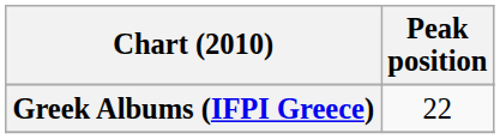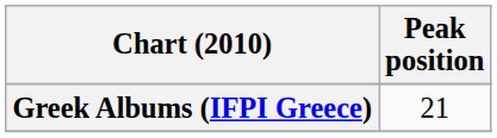 <table class="wikitable sortable plainrowheaders" style="text-align:center">
 <tr>
 <th scope="col">Chart (2010)</th>
 <th scope="col">Peak<br>position</th>
 </tr>
 <tr>
 </tr>
 <tr>
 </tr>
 <tr>
 </tr>
 <tr>
 <th scope="row">Greek Albums (<a href='#'>IFPI Greece</a>)</th>
-<td>22</td>
+<td>21</td>
 </tr>
 <tr>
 </tr>
 <tr>
 </tr>
 <tr>
 </tr>
 <tr>
 </tr>
 <tr>
 </tr>
 <tr>
 </tr>
 </table>
